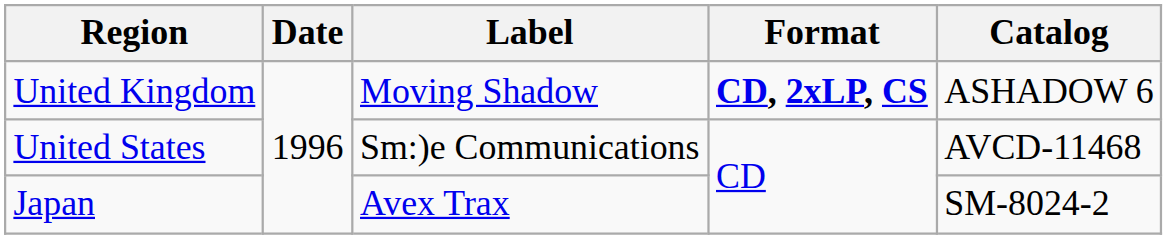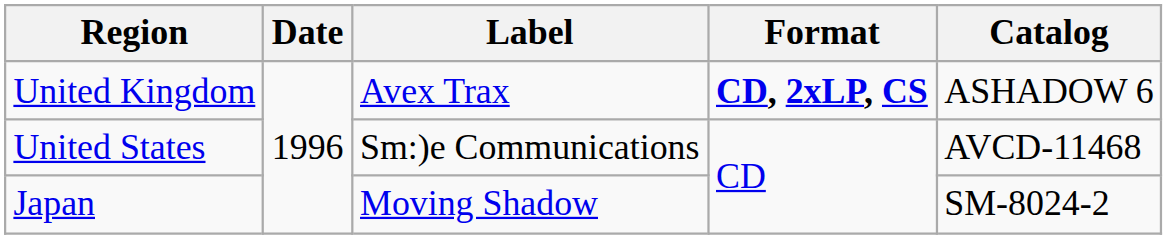 <table class="wikitable">
 <tr>
 <th>Region</th>
 <th>Date</th>
 <th>Label</th>
 <th>Format</th>
 <th>Catalog</th>
 </tr>
 <tr>
 <td><a href='#'>United Kingdom</a></td>
 <td rowspan="3">1996</td>
-<td><a href='#'>Moving Shadow</a></td>
+<td><a href='#'>Avex Trax</a></td>
 <td><strong><a href='#'>CD</a>, <a href='#'>2xLP</a>, <a href='#'>CS</a></strong></td>
 <td>ASHADOW 6</td>
 </tr>
 <tr>
 <td><a href='#'>United States</a></td>
 <td>Sm:)e Communications</td>
 <td rowspan="2"><a href='#'>CD</a></td>
 <td>AVCD-11468</td>
 </tr>
 <tr>
 <td><a href='#'>Japan</a></td>
-<td><a href='#'>Avex Trax</a></td>
+<td><a href='#'>Moving Shadow</a></td>
 <td>SM-8024-2</td>
 </tr>
 </table>
